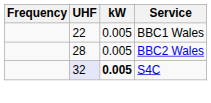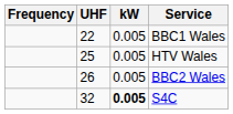 <table class="wikitable sortable">
 <tr>
 <th>Frequency</th>
 <th>UHF</th>
 <th>kW</th>
 <th>Service</th>
 </tr>
 <tr>
 <td></td>
 <td>22</td>
 <td>0.005</td>
 <td>BBC1 Wales</td>
 </tr>
 <tr>
 <td></td>
-<td>28</td>
+<td>25</td>
+<td>0.005</td>
+<td>HTV Wales</td>
+</tr>
+<tr>
+<td></td>
+<td>26</td>
 <td>0.005</td>
 <td><a href='#'>BBC2 Wales</a></td>
 </tr>
 <tr>
 <td></td>
-<td style="background: lavender;">32</td>
+<td>32</td>
 <td><strong>0.005</strong></td>
 <td><a href='#'>S4C</a></td>
 </tr>
 </table>
